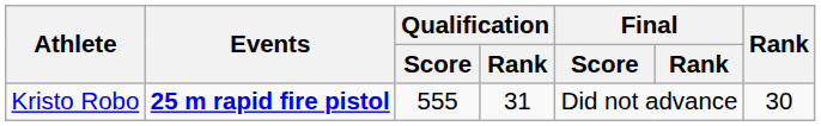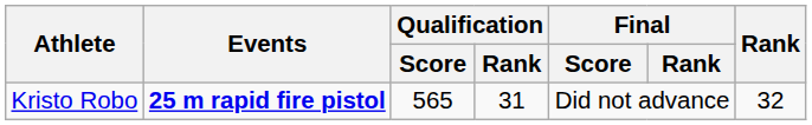 <table class=wikitable style=font-size:90%>
 <tr>
 <th rowspan=2>Athlete</th>
 <th rowspan=2>Events</th>
 <th colspan=2>Qualification</th>
 <th colspan=2>Final</th>
 <th rowspan=2>Rank</th>
 </tr>
 <tr>
 <th>Score</th>
 <th>Rank</th>
 <th>Score</th>
 <th>Rank</th>
 </tr>
 <tr>
 <td><a href='#'>Kristo Robo</a></td>
 <td><strong><a href='#'>25 m rapid fire pistol</a></strong></td>
-<td align=center>555</td>
+<td align=center>565</td>
 <td align=center>31</td>
 <td colspan=2  align=center>Did not advance</td>
-<td align=center>30</td>
+<td align=center>32</td>
 </tr>
 </table>
